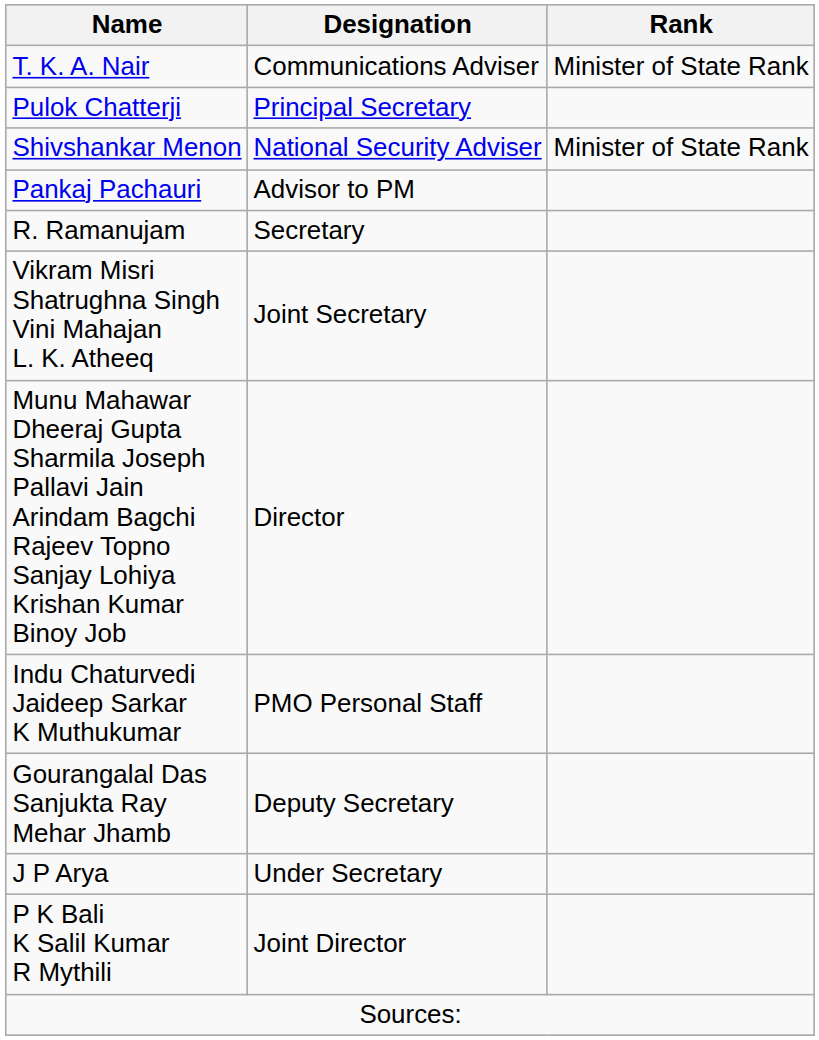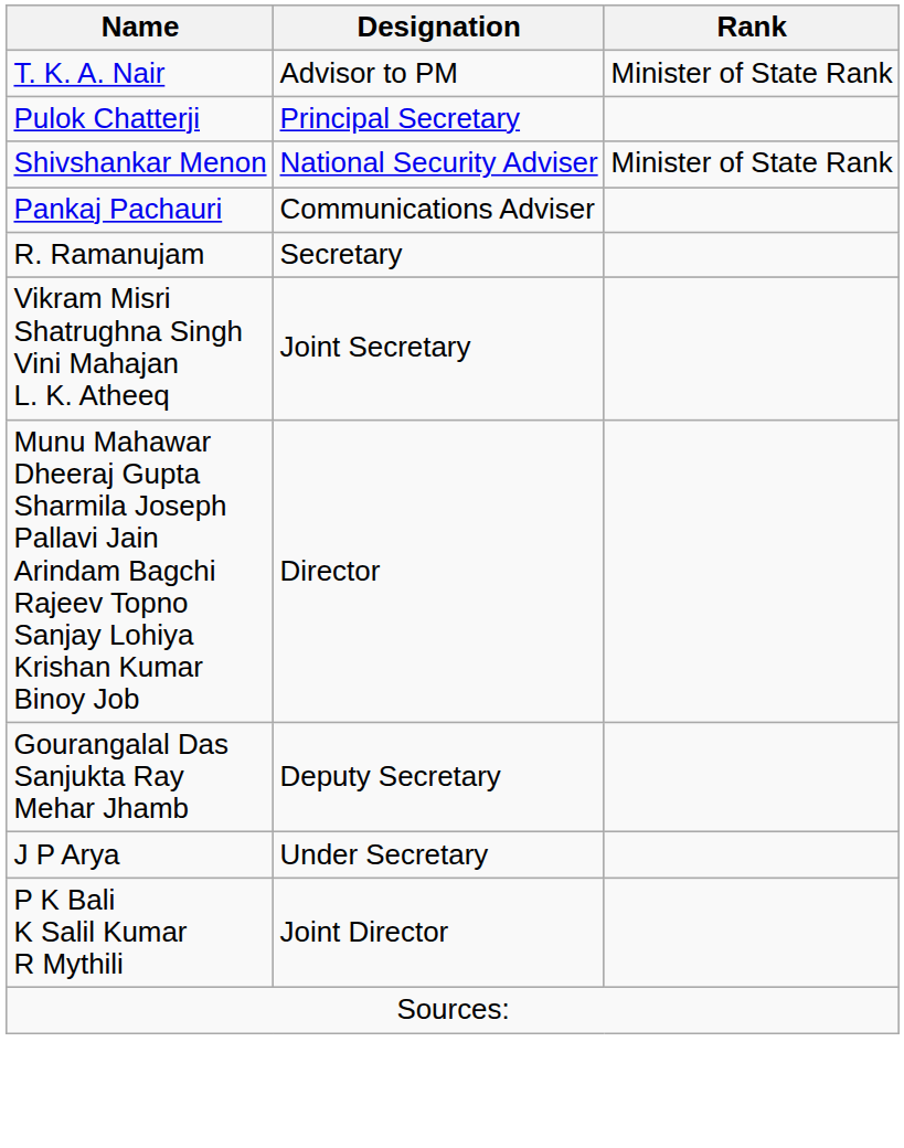 <table class="wikitable" style="margin:1ex 0 1ex 1ex;">
 <tr>
 <th>Name</th>
 <th>Designation</th>
 <th>Rank</th>
 </tr>
 <tr>
 <td><a href='#'>T. K. A. Nair</a></td>
-<td>Communications Adviser</td>
+<td>Advisor to PM</td>
 <td>Minister of State Rank</td>
 </tr>
 <tr>
 <td><a href='#'>Pulok Chatterji</a></td>
 <td><a href='#'>Principal Secretary</a></td>
 <td></td>
 </tr>
 <tr>
 <td><a href='#'>Shivshankar Menon</a></td>
 <td><a href='#'>National Security Adviser</a></td>
 <td>Minister of State Rank</td>
 </tr>
 <tr>
 <td><a href='#'>Pankaj Pachauri</a></td>
-<td>Advisor to PM</td>
+<td>Communications Adviser</td>
 <td></td>
 </tr>
 <tr>
 <td>R. Ramanujam</td>
 <td>Secretary</td>
 <td></td>
 </tr>
 <tr>
 <td>Vikram Misri<br>Shatrughna Singh<br>Vini Mahajan<br>L. K. Atheeq</td>
 <td>Joint Secretary</td>
 <td></td>
 </tr>
 <tr>
 <td>Munu Mahawar<br>Dheeraj Gupta<br>Sharmila Joseph<br>Pallavi Jain<br>Arindam Bagchi<br>Rajeev Topno<br>Sanjay Lohiya<br>Krishan Kumar<br>Binoy Job</td>
 <td>Director</td>
-<td></td>
-</tr>
-<tr>
-<td>Indu Chaturvedi<br>Jaideep Sarkar<br>K Muthukumar</td>
-<td>PMO Personal Staff</td>
 <td></td>
 </tr>
 <tr>
 <td>Gourangalal Das<br>Sanjukta Ray<br>Mehar Jhamb</td>
 <td>Deputy Secretary</td>
 <td></td>
 </tr>
 <tr>
 <td>J P Arya</td>
 <td>Under Secretary</td>
 <td></td>
 </tr>
 <tr>
 <td>P K Bali<br>K Salil Kumar<br>R Mythili</td>
 <td>Joint Director</td>
 <td></td>
 </tr>
 <tr>
 <td colspan="3" style="text-align:center;">Sources: </td>
 </tr>
 </table>
